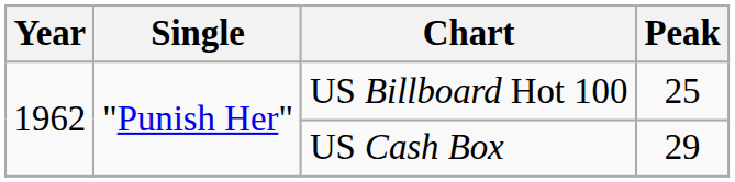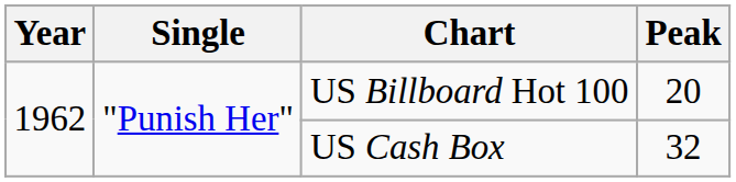 <table class="wikitable">
 <tr>
 <th>Year</th>
 <th>Single</th>
 <th>Chart</th>
 <th>Peak</th>
 </tr>
 <tr>
 <td rowspan="2">1962</td>
 <td rowspan="2">"<a href='#'>Punish Her</a>"</td>
 <td>US <em>Billboard</em> Hot 100</td>
-<td align="center">25</td>
+<td align="center">20</td>
 </tr>
 <tr>
 <td>US <em>Cash Box</em></td>
-<td align="center">29</td>
+<td align="center">32</td>
 </tr>
 </table>
